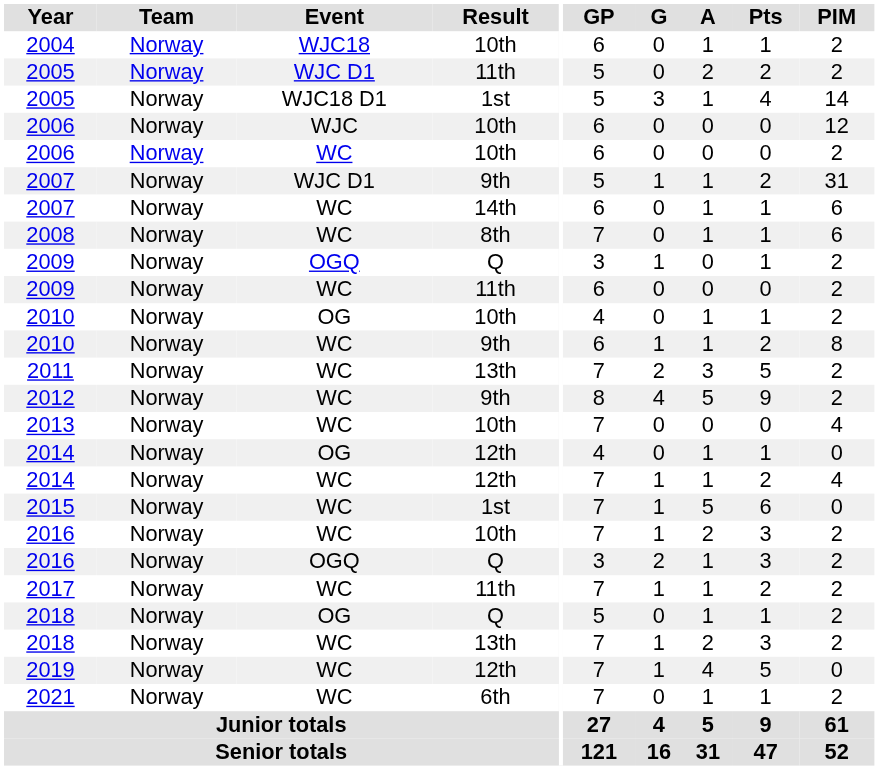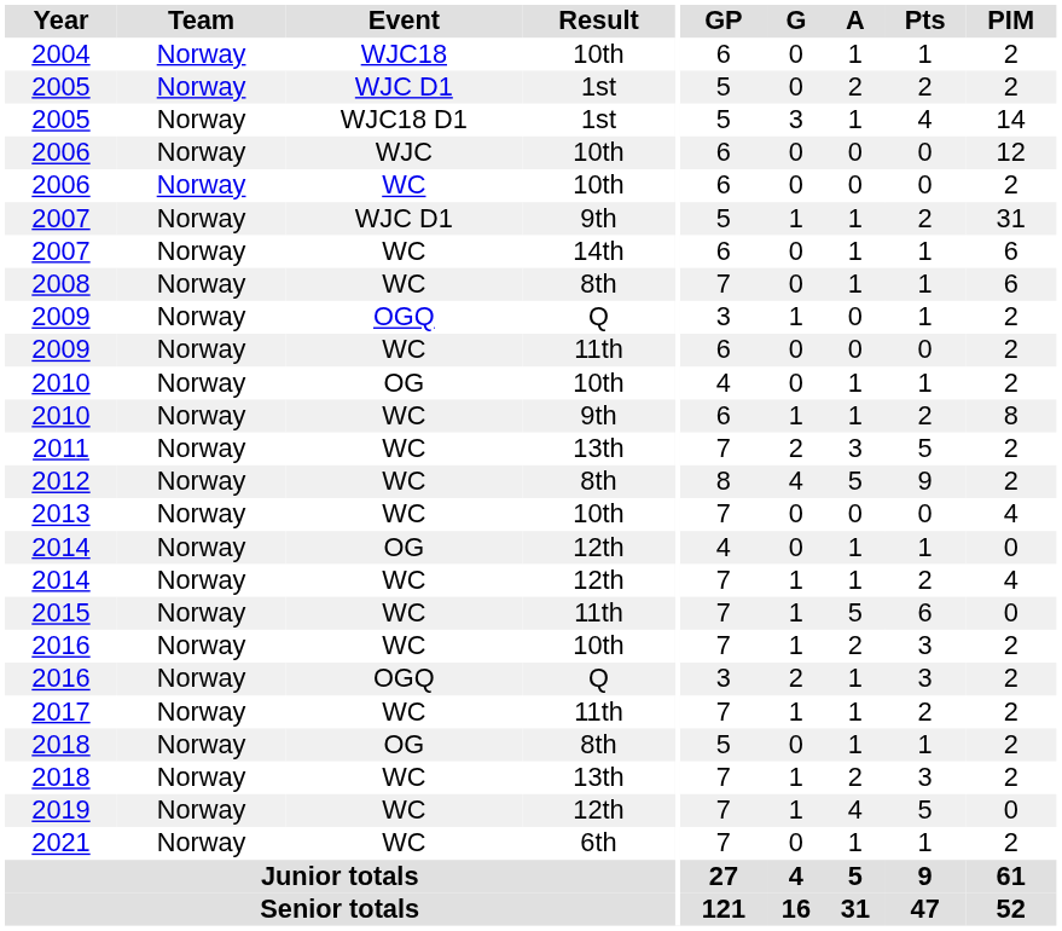 <table border="0" cellpadding="1" cellspacing="0" ID="Table3" style="text-align:center; width:40em">
 <tr ALIGN="center" bgcolor="#e0e0e0">
 <th>Year</th>
 <th>Team</th>
 <th>Event</th>
 <th>Result</th>
 <th rowspan="99" bgcolor="#ffffff"></th>
 <th>GP</th>
 <th>G</th>
 <th>A</th>
 <th>Pts</th>
 <th>PIM</th>
 </tr>
 <tr>
 <td><a href='#'>2004</a></td>
 <td><a href='#'>Norway</a></td>
 <td><a href='#'>WJC18</a></td>
 <td>10th</td>
 <td>6</td>
 <td>0</td>
 <td>1</td>
 <td>1</td>
 <td>2</td>
 </tr>
 <tr bgcolor="#f0f0f0">
 <td><a href='#'>2005</a></td>
 <td><a href='#'>Norway</a></td>
 <td><a href='#'>WJC D1</a></td>
-<td>11th</td>
+<td>1st</td>
 <td>5</td>
 <td>0</td>
 <td>2</td>
 <td>2</td>
 <td>2</td>
 </tr>
 <tr>
 <td><a href='#'>2005</a></td>
 <td>Norway</td>
 <td>WJC18 D1</td>
 <td>1st</td>
 <td>5</td>
 <td>3</td>
 <td>1</td>
 <td>4</td>
 <td>14</td>
 </tr>
 <tr bgcolor="#f0f0f0">
 <td><a href='#'>2006</a></td>
 <td>Norway</td>
 <td>WJC</td>
 <td>10th</td>
 <td>6</td>
 <td>0</td>
 <td>0</td>
 <td>0</td>
 <td>12</td>
 </tr>
 <tr>
 <td><a href='#'>2006</a></td>
 <td><a href='#'>Norway</a></td>
 <td><a href='#'>WC</a></td>
 <td>10th</td>
 <td>6</td>
 <td>0</td>
 <td>0</td>
 <td>0</td>
 <td>2</td>
 </tr>
 <tr bgcolor="#f0f0f0">
 <td><a href='#'>2007</a></td>
 <td>Norway</td>
 <td>WJC D1</td>
 <td>9th</td>
 <td>5</td>
 <td>1</td>
 <td>1</td>
 <td>2</td>
 <td>31</td>
 </tr>
 <tr>
 <td><a href='#'>2007</a></td>
 <td>Norway</td>
 <td>WC</td>
 <td>14th</td>
 <td>6</td>
 <td>0</td>
 <td>1</td>
 <td>1</td>
 <td>6</td>
 </tr>
 <tr bgcolor="#f0f0f0">
 <td><a href='#'>2008</a></td>
 <td>Norway</td>
 <td>WC</td>
 <td>8th</td>
 <td>7</td>
 <td>0</td>
 <td>1</td>
 <td>1</td>
 <td>6</td>
 </tr>
 <tr>
 <td><a href='#'>2009</a></td>
 <td>Norway</td>
 <td><a href='#'>OGQ</a></td>
 <td>Q</td>
 <td>3</td>
 <td>1</td>
 <td>0</td>
 <td>1</td>
 <td>2</td>
 </tr>
 <tr bgcolor="#f0f0f0">
 <td><a href='#'>2009</a></td>
 <td>Norway</td>
 <td>WC</td>
 <td>11th</td>
 <td>6</td>
 <td>0</td>
 <td>0</td>
 <td>0</td>
 <td>2</td>
 </tr>
 <tr>
 <td><a href='#'>2010</a></td>
 <td>Norway</td>
 <td>OG</td>
 <td>10th</td>
 <td>4</td>
 <td>0</td>
 <td>1</td>
 <td>1</td>
 <td>2</td>
 </tr>
 <tr bgcolor="#f0f0f0">
 <td><a href='#'>2010</a></td>
 <td>Norway</td>
 <td>WC</td>
 <td>9th</td>
 <td>6</td>
 <td>1</td>
 <td>1</td>
 <td>2</td>
 <td>8</td>
 </tr>
 <tr>
 <td><a href='#'>2011</a></td>
 <td>Norway</td>
 <td>WC</td>
 <td>13th</td>
 <td>7</td>
 <td>2</td>
 <td>3</td>
 <td>5</td>
 <td>2</td>
 </tr>
 <tr bgcolor="#f0f0f0">
 <td><a href='#'>2012</a></td>
 <td>Norway</td>
 <td>WC</td>
-<td>9th</td>
+<td>8th</td>
 <td>8</td>
 <td>4</td>
 <td>5</td>
 <td>9</td>
 <td>2</td>
 </tr>
 <tr>
 <td><a href='#'>2013</a></td>
 <td>Norway</td>
 <td>WC</td>
 <td>10th</td>
 <td>7</td>
 <td>0</td>
 <td>0</td>
 <td>0</td>
 <td>4</td>
 </tr>
 <tr bgcolor="#f0f0f0">
 <td><a href='#'>2014</a></td>
 <td>Norway</td>
 <td>OG</td>
 <td>12th</td>
 <td>4</td>
 <td>0</td>
 <td>1</td>
 <td>1</td>
 <td>0</td>
 </tr>
 <tr>
 <td><a href='#'>2014</a></td>
 <td>Norway</td>
 <td>WC</td>
 <td>12th</td>
 <td>7</td>
 <td>1</td>
 <td>1</td>
 <td>2</td>
 <td>4</td>
 </tr>
 <tr bgcolor="#f0f0f0">
 <td><a href='#'>2015</a></td>
 <td>Norway</td>
 <td>WC</td>
-<td>1st</td>
+<td>11th</td>
 <td>7</td>
 <td>1</td>
 <td>5</td>
 <td>6</td>
 <td>0</td>
 </tr>
 <tr>
 <td><a href='#'>2016</a></td>
 <td>Norway</td>
 <td>WC</td>
 <td>10th</td>
 <td>7</td>
 <td>1</td>
 <td>2</td>
 <td>3</td>
 <td>2</td>
 </tr>
 <tr bgcolor="#f0f0f0">
 <td><a href='#'>2016</a></td>
 <td>Norway</td>
 <td>OGQ</td>
 <td>Q</td>
 <td>3</td>
 <td>2</td>
 <td>1</td>
 <td>3</td>
 <td>2</td>
 </tr>
 <tr>
 <td><a href='#'>2017</a></td>
 <td>Norway</td>
 <td>WC</td>
 <td>11th</td>
 <td>7</td>
 <td>1</td>
 <td>1</td>
 <td>2</td>
 <td>2</td>
 </tr>
 <tr bgcolor="#f0f0f0">
 <td><a href='#'>2018</a></td>
 <td>Norway</td>
 <td>OG</td>
-<td>Q</td>
+<td>8th</td>
 <td>5</td>
 <td>0</td>
 <td>1</td>
 <td>1</td>
 <td>2</td>
 </tr>
 <tr>
 <td><a href='#'>2018</a></td>
 <td>Norway</td>
 <td>WC</td>
 <td>13th</td>
 <td>7</td>
 <td>1</td>
 <td>2</td>
 <td>3</td>
 <td>2</td>
 </tr>
 <tr bgcolor="#f0f0f0">
 <td><a href='#'>2019</a></td>
 <td>Norway</td>
 <td>WC</td>
 <td>12th</td>
 <td>7</td>
 <td>1</td>
 <td>4</td>
 <td>5</td>
 <td>0</td>
 </tr>
 <tr>
 <td><a href='#'>2021</a></td>
 <td>Norway</td>
 <td>WC</td>
 <td>6th</td>
 <td>7</td>
 <td>0</td>
 <td>1</td>
 <td>1</td>
 <td>2</td>
 </tr>
 <tr bgcolor="#e0e0e0">
 <th colspan="4">Junior totals</th>
 <th>27</th>
 <th>4</th>
 <th>5</th>
 <th>9</th>
 <th>61</th>
 </tr>
 <tr bgcolor="#e0e0e0">
 <th colspan="4">Senior totals</th>
 <th>121</th>
 <th>16</th>
 <th>31</th>
 <th>47</th>
 <th>52</th>
 </tr>
 </table>
